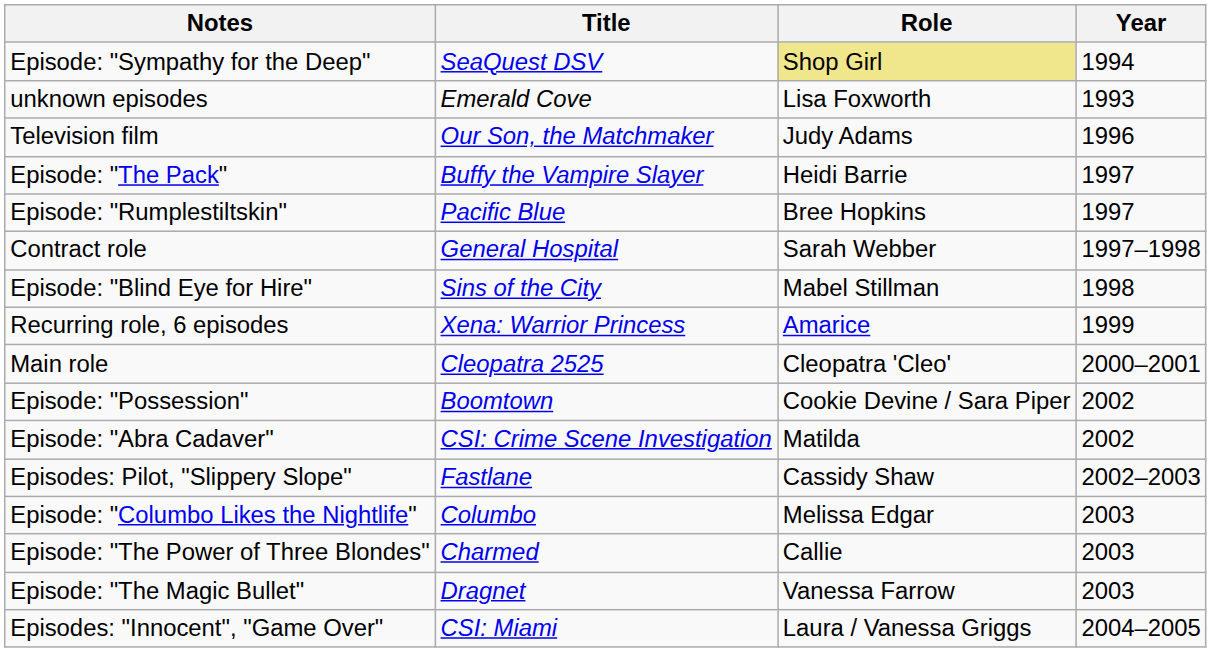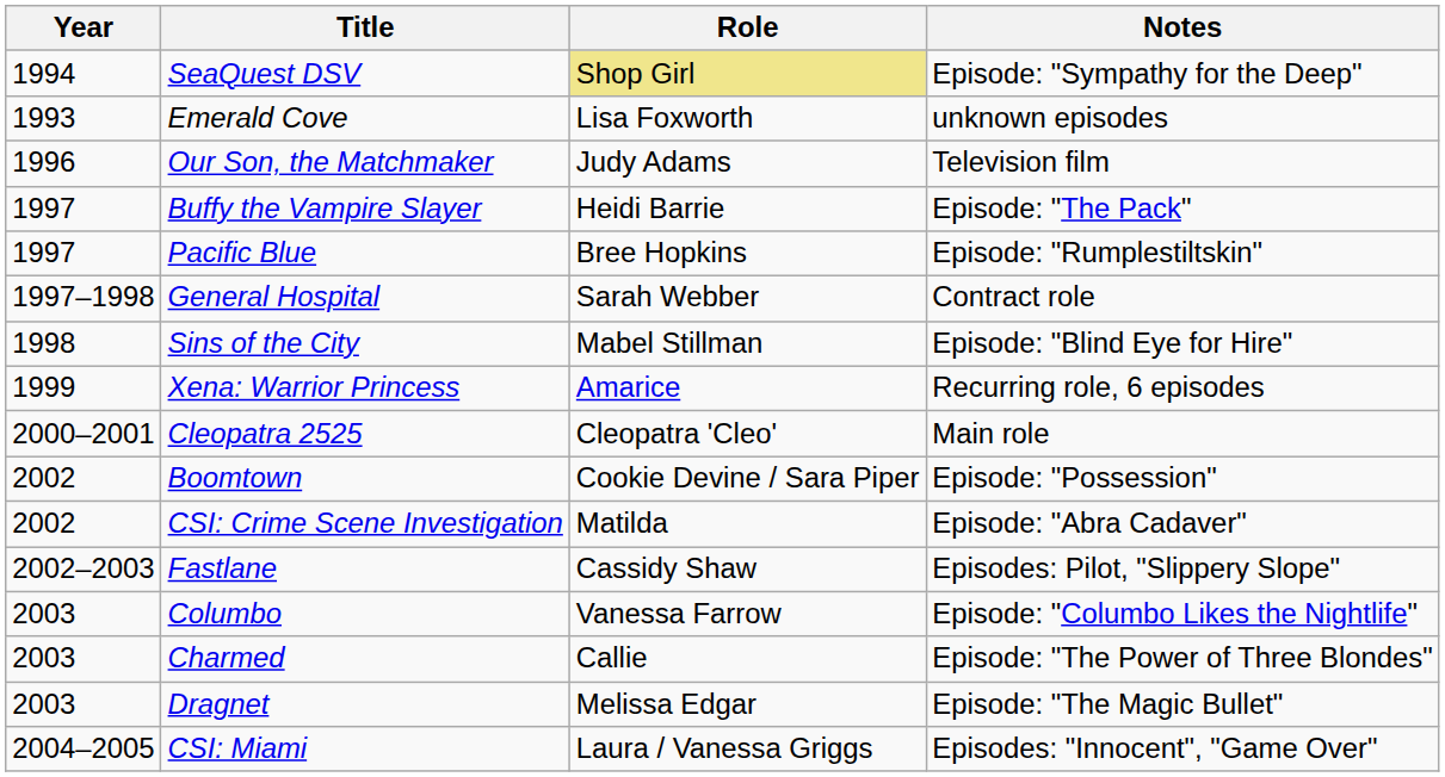 <table class="wikitable sortable">
 <tr>
-<th class="unsortable">Notes</th>
+<th>Year</th>
 <th>Title</th>
 <th>Role</th>
-<th>Year</th>
+<th class="unsortable">Notes</th>
 </tr>
 <tr>
-<td>Episode: "Sympathy for the Deep"</td>
+<td>1994</td>
 <td><em><a href='#'>SeaQuest DSV</a></em></td>
 <td style="background: khaki;">Shop Girl</td>
-<td>1994</td>
+<td>Episode: "Sympathy for the Deep"</td>
 </tr>
 <tr>
-<td>unknown episodes</td>
+<td>1993</td>
 <td><em>Emerald Cove</em></td>
 <td>Lisa Foxworth</td>
-<td>1993</td>
+<td>unknown episodes</td>
 </tr>
 <tr>
-<td>Television film</td>
+<td>1996</td>
 <td><em><a href='#'>Our Son, the Matchmaker</a></em></td>
 <td>Judy Adams</td>
-<td>1996</td>
+<td>Television film</td>
 </tr>
 <tr>
-<td>Episode: "<a href='#'>The Pack</a>"</td>
+<td>1997</td>
 <td><em><a href='#'>Buffy the Vampire Slayer</a></em></td>
 <td>Heidi Barrie</td>
-<td>1997</td>
+<td>Episode: "<a href='#'>The Pack</a>"</td>
 </tr>
 <tr>
-<td>Episode: "Rumplestiltskin"</td>
+<td>1997</td>
 <td><em><a href='#'>Pacific Blue</a></em></td>
 <td>Bree Hopkins</td>
-<td>1997</td>
+<td>Episode: "Rumplestiltskin"</td>
 </tr>
 <tr>
-<td>Contract role</td>
+<td>1997–1998</td>
 <td><em><a href='#'>General Hospital</a></em></td>
 <td>Sarah Webber</td>
-<td>1997–1998</td>
+<td>Contract role</td>
 </tr>
 <tr>
-<td>Episode: "Blind Eye for Hire"</td>
+<td>1998</td>
 <td><em><a href='#'>Sins of the City</a></em></td>
 <td>Mabel Stillman</td>
-<td>1998</td>
+<td>Episode: "Blind Eye for Hire"</td>
 </tr>
 <tr>
-<td>Recurring role, 6 episodes</td>
+<td>1999</td>
 <td><em><a href='#'>Xena: Warrior Princess</a></em></td>
 <td><a href='#'>Amarice</a></td>
-<td>1999</td>
+<td>Recurring role, 6 episodes</td>
 </tr>
 <tr>
-<td>Main role</td>
+<td>2000–2001</td>
 <td><em><a href='#'>Cleopatra 2525</a></em></td>
 <td>Cleopatra 'Cleo'</td>
-<td>2000–2001</td>
+<td>Main role</td>
 </tr>
 <tr>
-<td>Episode: "Possession"</td>
+<td>2002</td>
 <td><em><a href='#'>Boomtown</a></em></td>
 <td>Cookie Devine / Sara Piper</td>
-<td>2002</td>
+<td>Episode: "Possession"</td>
 </tr>
 <tr>
-<td>Episode: "Abra Cadaver"</td>
+<td>2002</td>
 <td><em><a href='#'>CSI: Crime Scene Investigation</a></em></td>
 <td>Matilda</td>
-<td>2002</td>
+<td>Episode: "Abra Cadaver"</td>
 </tr>
 <tr>
-<td>Episodes: Pilot, "Slippery Slope"</td>
+<td>2002–2003</td>
 <td><em><a href='#'>Fastlane</a></em></td>
 <td>Cassidy Shaw</td>
-<td>2002–2003</td>
+<td>Episodes: Pilot, "Slippery Slope"</td>
 </tr>
 <tr>
+<td>2003</td>
+<td><em><a href='#'>Columbo</a></em></td>
+<td>Vanessa Farrow</td>
 <td>Episode: "<a href='#'>Columbo Likes the Nightlife</a>"</td>
-<td><em><a href='#'>Columbo</a></em></td>
-<td>Melissa Edgar</td>
-<td>2003</td>
 </tr>
 <tr>
-<td>Episode: "The Power of Three Blondes"</td>
+<td>2003</td>
 <td><em><a href='#'>Charmed</a></em></td>
 <td>Callie</td>
-<td>2003</td>
+<td>Episode: "The Power of Three Blondes"</td>
 </tr>
 <tr>
+<td>2003</td>
+<td><em><a href='#'>Dragnet</a></em></td>
+<td>Melissa Edgar</td>
 <td>Episode: "The Magic Bullet"</td>
-<td><em><a href='#'>Dragnet</a></em></td>
-<td>Vanessa Farrow</td>
-<td>2003</td>
 </tr>
 <tr>
-<td>Episodes: "Innocent", "Game Over"</td>
+<td>2004–2005</td>
 <td><em><a href='#'>CSI: Miami</a></em></td>
 <td>Laura / Vanessa Griggs</td>
-<td>2004–2005</td>
+<td>Episodes: "Innocent", "Game Over"</td>
 </tr>
 </table>
